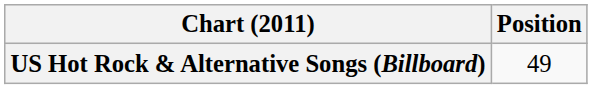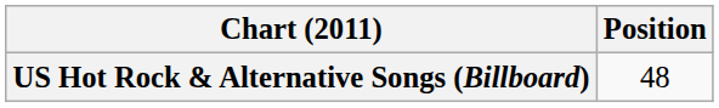 <table class="wikitable plainrowheaders" style="text-align:center">
 <tr>
 <th scope="col">Chart (2011)</th>
 <th scope="col">Position</th>
 </tr>
 <tr>
 <th scope="row">US Hot Rock & Alternative Songs (<em>Billboard</em>)</th>
-<td>49</td>
+<td>48</td>
 </tr>
 </table>
